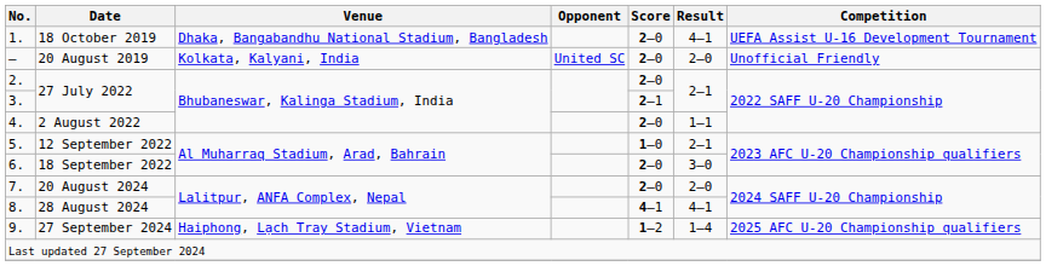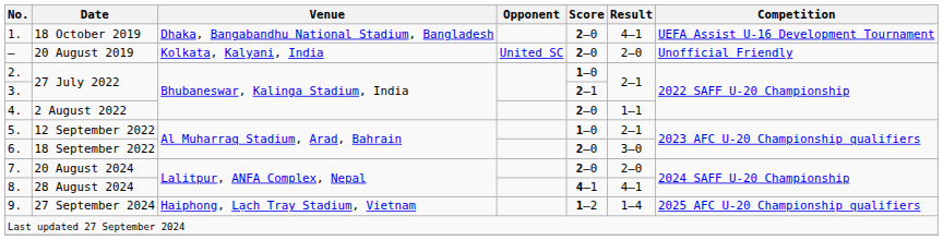 <table class="wikitable" style="font-size:100%;">
 <tr>
 <th>No.</th>
 <th>Date</th>
 <th>Venue</th>
 <th>Opponent</th>
 <th>Score</th>
 <th>Result</th>
 <th>Competition</th>
 </tr>
 <tr>
 <td>1.</td>
 <td>18 October 2019</td>
 <td><a href='#'>Dhaka</a>, <a href='#'>Bangabandhu National Stadium</a>, <a href='#'>Bangladesh</a></td>
 <td></td>
 <td align=center><strong>2</strong>–0</td>
 <td align=center>4–1</td>
 <td><a href='#'>UEFA Assist U-16 Development Tournament</a></td>
 </tr>
 <tr>
 <td>–</td>
 <td>20 August 2019</td>
 <td><a href='#'>Kolkata</a>, <a href='#'>Kalyani</a>, <a href='#'>India</a></td>
 <td> <a href='#'>United SC</a></td>
 <td align=center><strong>2</strong>–0</td>
 <td align=center>2–0</td>
 <td><a href='#'>Unofficial Friendly</a></td>
 </tr>
 <tr>
 <td>2.</td>
 <td rowspan=2>27 July 2022</td>
 <td rowspan=3><a href='#'>Bhubaneswar</a>, <a href='#'>Kalinga Stadium</a>, India</td>
 <td rowspan=2></td>
-<td align=center><strong>2</strong>–0</td>
+<td align=center><strong>1</strong>–0</td>
 <td rowspan=2 align=center>2–1</td>
 <td rowspan=3><a href='#'>2022 SAFF U-20 Championship</a></td>
 </tr>
 <tr>
 <td>3.</td>
 <td align=center><strong>2</strong>–1</td>
 </tr>
 <tr>
 <td>4.</td>
 <td>2 August 2022</td>
 <td></td>
 <td align=center><strong>2</strong>–0</td>
 <td align=center>1–1</td>
 </tr>
 <tr>
 <td>5.</td>
 <td>12 September 2022</td>
 <td rowspan=2><a href='#'>Al Muharraq Stadium</a>, <a href='#'>Arad</a>, <a href='#'>Bahrain</a></td>
 <td></td>
 <td align=center><strong>1</strong>–0</td>
 <td align=center>2–1</td>
 <td rowspan=2><a href='#'>2023 AFC U-20 Championship qualifiers</a></td>
 </tr>
 <tr>
 <td>6.</td>
 <td>18 September 2022</td>
 <td></td>
 <td align=center><strong>2</strong>–0</td>
 <td align=center>3–0</td>
 </tr>
 <tr>
 <td>7.</td>
 <td>20 August 2024</td>
 <td rowspan=2><a href='#'>Lalitpur</a>, <a href='#'>ANFA Complex</a>, <a href='#'>Nepal</a></td>
 <td></td>
 <td align=center><strong>2</strong>–0</td>
 <td align=center>2–0</td>
 <td rowspan=2><a href='#'>2024 SAFF U-20 Championship</a></td>
 </tr>
 <tr>
 <td>8.</td>
 <td>28 August 2024</td>
 <td></td>
 <td align=center><strong>4</strong>–1</td>
 <td align=center>4–1</td>
 </tr>
 <tr>
 <td>9.</td>
 <td>27 September 2024</td>
 <td><a href='#'>Haiphong</a>, <a href='#'>Lạch Tray Stadium</a>, <a href='#'>Vietnam</a></td>
 <td></td>
 <td align=center><strong>1</strong>–2</td>
 <td align=center>1–4</td>
 <td><a href='#'>2025 AFC U-20 Championship qualifiers</a></td>
 </tr>
 <tr>
 <td colspan="8"><small>Last updated 27 September 2024</small></td>
 </tr>
 <tr>
 </tr>
 </table>
